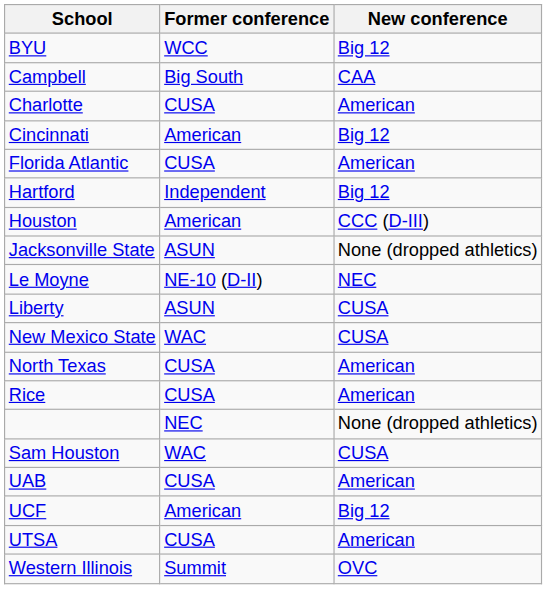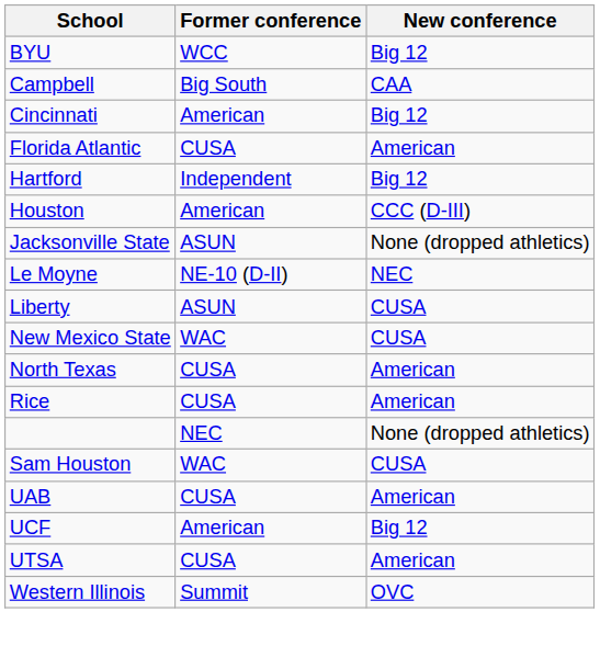 <table class="wikitable sortable">
 <tr>
 <th>School</th>
 <th>Former conference</th>
 <th>New conference</th>
 </tr>
 <tr>
 <td><a href='#'>BYU</a></td>
 <td><a href='#'>WCC</a></td>
 <td><a href='#'>Big 12</a></td>
 </tr>
 <tr>
 <td><a href='#'>Campbell</a></td>
 <td><a href='#'>Big South</a></td>
 <td><a href='#'>CAA</a></td>
-</tr>
-<tr>
-<td><a href='#'>Charlotte</a></td>
-<td><a href='#'>CUSA</a></td>
-<td><a href='#'>American</a></td>
 </tr>
 <tr>
 <td><a href='#'>Cincinnati</a></td>
 <td><a href='#'>American</a></td>
 <td><a href='#'>Big 12</a></td>
 </tr>
 <tr>
 <td><a href='#'>Florida Atlantic</a></td>
 <td><a href='#'>CUSA</a></td>
 <td><a href='#'>American</a></td>
 </tr>
 <tr>
 <td><a href='#'>Hartford</a></td>
 <td><a href='#'>Independent</a></td>
 <td><a href='#'>Big 12</a></td>
 </tr>
 <tr>
 <td><a href='#'>Houston</a></td>
 <td><a href='#'>American</a></td>
 <td><a href='#'>CCC</a> (<a href='#'>D-III</a>)</td>
 </tr>
 <tr>
 <td><a href='#'>Jacksonville State</a></td>
 <td><a href='#'>ASUN</a></td>
 <td>None (dropped athletics)</td>
 </tr>
 <tr>
 <td><a href='#'>Le Moyne</a></td>
 <td><a href='#'>NE-10</a> (<a href='#'>D-II</a>)</td>
 <td><a href='#'>NEC</a></td>
 </tr>
 <tr>
 <td><a href='#'>Liberty</a></td>
 <td><a href='#'>ASUN</a></td>
 <td><a href='#'>CUSA</a></td>
 </tr>
 <tr>
 <td><a href='#'>New Mexico State</a></td>
 <td><a href='#'>WAC</a></td>
 <td><a href='#'>CUSA</a></td>
 </tr>
 <tr>
 <td><a href='#'>North Texas</a></td>
 <td><a href='#'>CUSA</a></td>
 <td><a href='#'>American</a></td>
 </tr>
 <tr>
 <td><a href='#'>Rice</a></td>
 <td><a href='#'>CUSA</a></td>
 <td><a href='#'>American</a></td>
 </tr>
 <tr>
 <td></td>
 <td><a href='#'>NEC</a></td>
 <td>None (dropped athletics)</td>
 </tr>
 <tr>
 <td><a href='#'>Sam Houston</a></td>
 <td><a href='#'>WAC</a></td>
 <td><a href='#'>CUSA</a></td>
 </tr>
 <tr>
 <td><a href='#'>UAB</a></td>
 <td><a href='#'>CUSA</a></td>
 <td><a href='#'>American</a></td>
 </tr>
 <tr>
 <td><a href='#'>UCF</a></td>
 <td><a href='#'>American</a></td>
 <td><a href='#'>Big 12</a></td>
 </tr>
 <tr>
 <td><a href='#'>UTSA</a></td>
 <td><a href='#'>CUSA</a></td>
 <td><a href='#'>American</a></td>
 </tr>
 <tr>
 <td><a href='#'>Western Illinois</a></td>
 <td><a href='#'>Summit</a></td>
 <td><a href='#'>OVC</a></td>
 </tr>
 </table>
